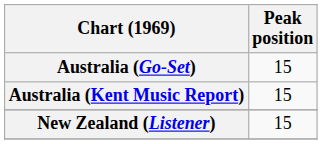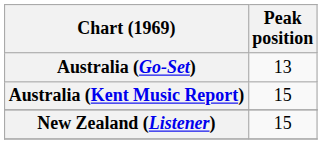 <table class="wikitable sortable plainrowheaders" style="text-align:center">
 <tr>
 <th>Chart (1969)</th>
 <th>Peak<br>position</th>
 </tr>
 <tr>
 <th scope="row">Australia (<em><a href='#'>Go-Set</a></em>)</th>
-<td>15</td>
+<td>13</td>
 </tr>
 <tr>
 <th scope="row">Australia (<a href='#'>Kent Music Report</a>)</th>
 <td>15</td>
 </tr>
 <tr>
 </tr>
 <tr>
 </tr>
 <tr>
 </tr>
 <tr>
 </tr>
 <tr>
 </tr>
 <tr>
 </tr>
 <tr>
 <th scope="row">New Zealand (<em><a href='#'>Listener</a></em>)</th>
 <td>15</td>
 </tr>
 <tr>
 </tr>
 </table>
